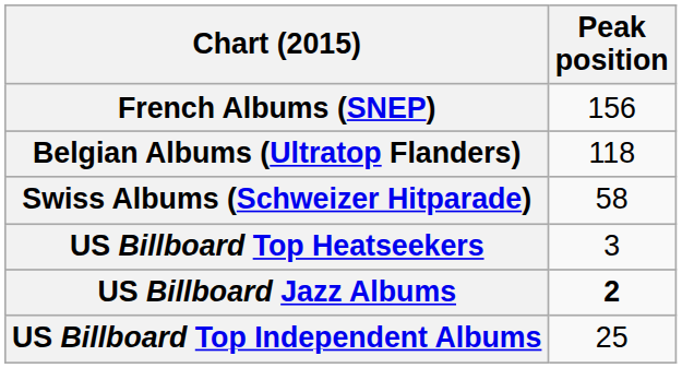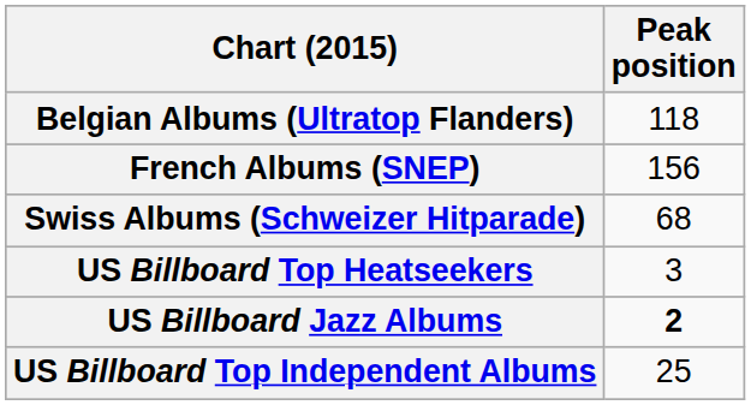 <table class="wikitable sortable plainrowheaders" style="text-align:center">
 <tr>
 <th scope="col">Chart (2015)</th>
 <th scope="col">Peak<br> position</th>
 </tr>
 <tr>
+<th scope="row">Belgian Albums (<a href='#'>Ultratop</a> Flanders)</th>
+<td>118</td>
+</tr>
+<tr>
 <th scope="row">French Albums (<a href='#'>SNEP</a>)</th>
 <td>156</td>
 </tr>
 <tr>
-<th scope="row">Belgian Albums (<a href='#'>Ultratop</a> Flanders)</th>
-<td>118</td>
-</tr>
-<tr>
 <th scope="row">Swiss Albums (<a href='#'>Schweizer Hitparade</a>)</th>
-<td>58</td>
+<td>68</td>
 </tr>
 <tr>
 <th scope="row">US <em>Billboard</em> <a href='#'>Top Heatseekers</a></th>
 <td>3</td>
 </tr>
 <tr>
 <th scope="row">US <em>Billboard</em> <a href='#'>Jazz Albums</a></th>
 <td><strong>2</strong></td>
 </tr>
 <tr>
 <th scope="row">US <em>Billboard</em> <a href='#'>Top Independent Albums</a></th>
 <td>25</td>
 </tr>
 </table>
